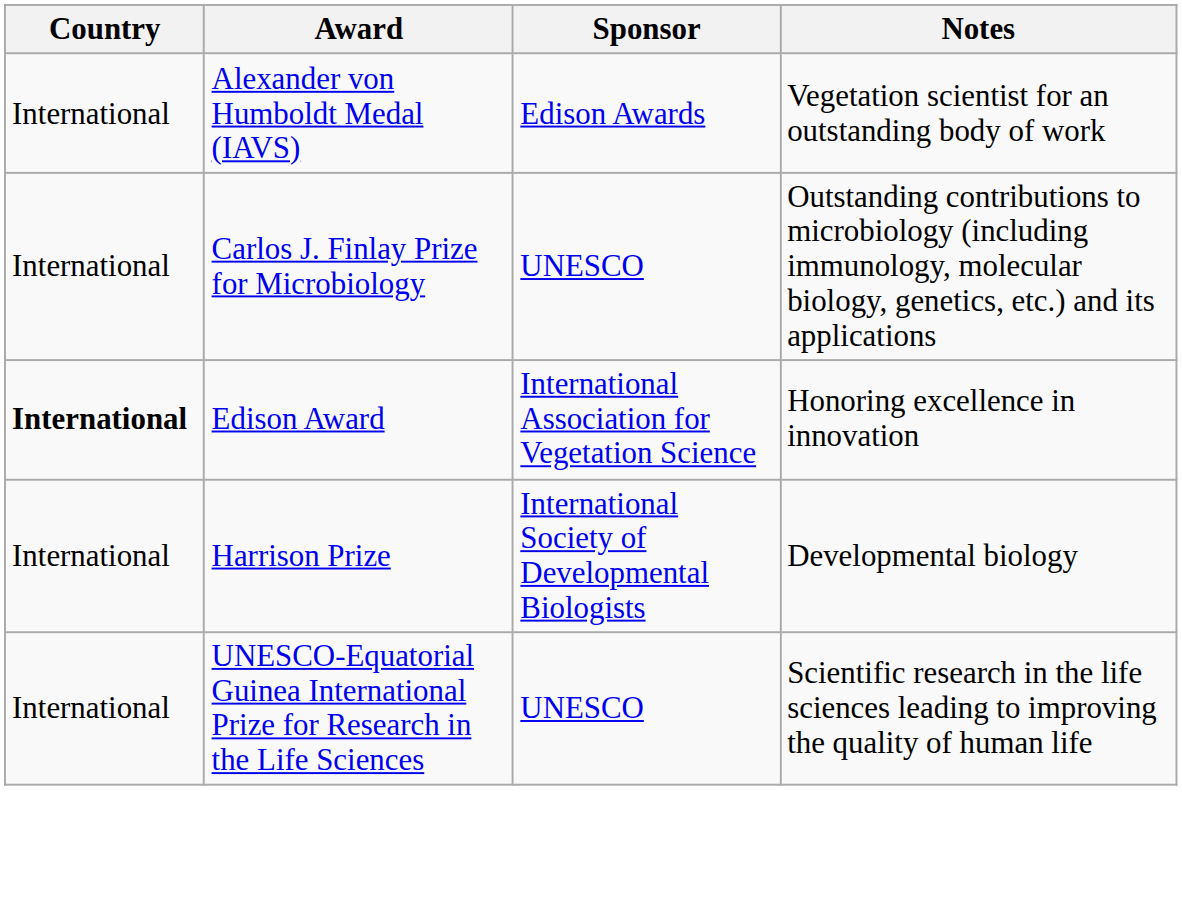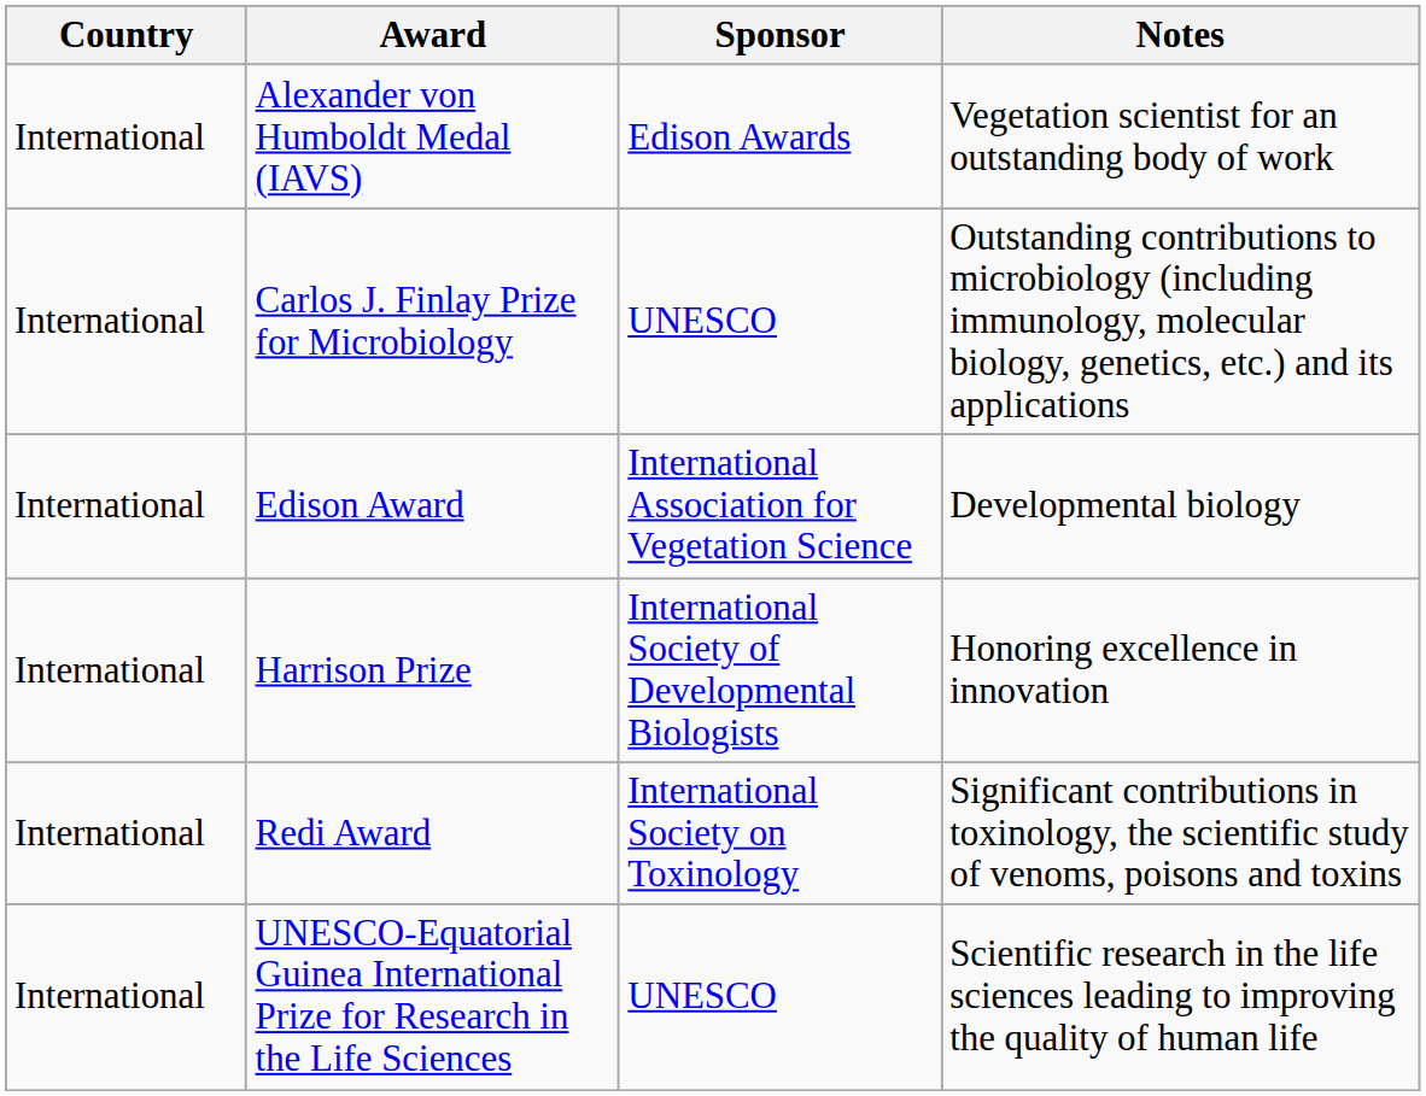 <table Class="wikitable sortable">
 <tr>
 <th style="width:6em;">Country</th>
 <th>Award</th>
 <th>Sponsor</th>
 <th>Notes</th>
 </tr>
 <tr>
 <td>International</td>
 <td><a href='#'>Alexander von Humboldt Medal (IAVS)</a></td>
 <td><a href='#'>Edison Awards</a></td>
 <td>Vegetation scientist for an outstanding body of work</td>
 </tr>
 <tr>
 <td>International</td>
 <td><a href='#'>Carlos J. Finlay Prize for Microbiology</a></td>
 <td><a href='#'>UNESCO</a></td>
 <td>Outstanding contributions to microbiology (including immunology, molecular biology, genetics, etc.) and its applications</td>
 </tr>
 <tr>
-<td><strong>International</strong></td>
+<td>International</td>
 <td><a href='#'>Edison Award</a></td>
 <td><a href='#'>International Association for Vegetation Science</a></td>
-<td>Honoring excellence in innovation</td>
+<td>Developmental biology</td>
 </tr>
 <tr>
 <td>International</td>
 <td><a href='#'>Harrison Prize</a></td>
 <td><a href='#'>International Society of Developmental Biologists</a></td>
-<td>Developmental biology</td>
+<td>Honoring excellence in innovation</td>
+</tr>
+<tr>
+<td>International</td>
+<td><a href='#'>Redi Award</a></td>
+<td><a href='#'>International Society on Toxinology </a></td>
+<td>Significant contributions in toxinology, the scientific study of venoms, poisons and toxins</td>
 </tr>
 <tr>
 <td>International</td>
 <td><a href='#'>UNESCO-Equatorial Guinea International Prize for Research in the Life Sciences</a></td>
 <td><a href='#'>UNESCO</a></td>
 <td>Scientific research in the life sciences leading to improving the quality of human life</td>
 </tr>
 </table>
